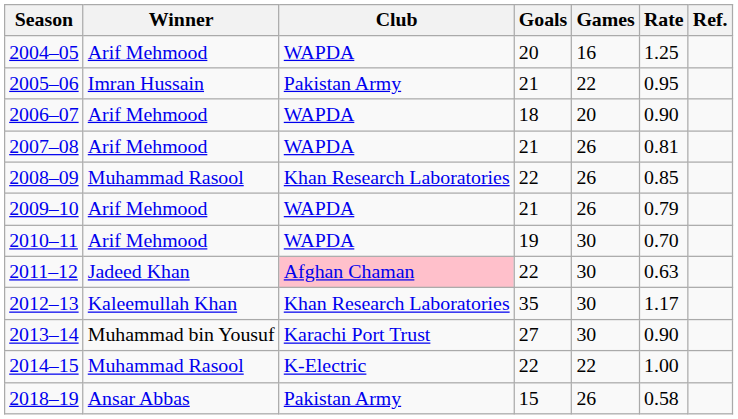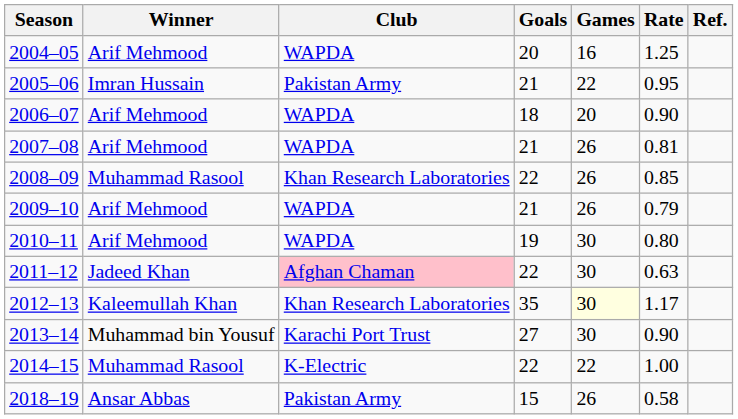 <table class="wikitable sortable">
 <tr>
 <th>Season</th>
 <th>Winner</th>
 <th>Club</th>
 <th>Goals</th>
 <th>Games</th>
 <th>Rate</th>
 <th>Ref.</th>
 </tr>
 <tr>
 <td><a href='#'>2004–05</a></td>
 <td> <a href='#'>Arif Mehmood</a></td>
 <td><a href='#'>WAPDA</a></td>
 <td>20</td>
 <td>16</td>
 <td>1.25</td>
 <td></td>
 </tr>
 <tr>
 <td><a href='#'>2005–06</a></td>
 <td> <a href='#'>Imran Hussain</a></td>
 <td><a href='#'>Pakistan Army</a></td>
 <td>21</td>
 <td>22</td>
 <td>0.95</td>
 <td></td>
 </tr>
 <tr>
 <td><a href='#'>2006–07</a></td>
 <td> <a href='#'>Arif Mehmood</a></td>
 <td><a href='#'>WAPDA</a></td>
 <td>18</td>
 <td>20</td>
 <td>0.90</td>
 <td></td>
 </tr>
 <tr>
 <td><a href='#'>2007–08</a></td>
 <td> <a href='#'>Arif Mehmood</a></td>
 <td><a href='#'>WAPDA</a></td>
 <td>21</td>
 <td>26</td>
 <td>0.81</td>
 <td></td>
 </tr>
 <tr>
 <td><a href='#'>2008–09</a></td>
 <td> <a href='#'>Muhammad Rasool</a></td>
 <td><a href='#'>Khan Research Laboratories</a></td>
 <td>22</td>
 <td>26</td>
 <td>0.85</td>
 <td></td>
 </tr>
 <tr>
 <td><a href='#'>2009–10</a></td>
 <td> <a href='#'>Arif Mehmood</a></td>
 <td><a href='#'>WAPDA</a></td>
 <td>21</td>
 <td>26</td>
 <td>0.79</td>
 <td></td>
 </tr>
 <tr>
 <td><a href='#'>2010–11</a></td>
 <td> <a href='#'>Arif Mehmood</a></td>
 <td><a href='#'>WAPDA</a></td>
 <td>19</td>
 <td>30</td>
-<td>0.70</td>
+<td>0.80</td>
 <td></td>
 </tr>
 <tr>
 <td><a href='#'>2011–12</a></td>
 <td> <a href='#'>Jadeed Khan</a></td>
 <td style="background: pink;"><a href='#'>Afghan Chaman</a></td>
 <td>22</td>
 <td>30</td>
 <td>0.63</td>
 <td></td>
 </tr>
 <tr>
 <td><a href='#'>2012–13</a></td>
 <td> <a href='#'>Kaleemullah Khan</a></td>
 <td><a href='#'>Khan Research Laboratories</a></td>
 <td>35</td>
-<td>30</td>
+<td style="background: lightyellow;">30</td>
 <td>1.17</td>
 <td></td>
 </tr>
 <tr>
 <td><a href='#'>2013–14</a></td>
 <td> Muhammad bin Yousuf</td>
 <td><a href='#'>Karachi Port Trust</a></td>
 <td>27</td>
 <td>30</td>
 <td>0.90</td>
 <td></td>
 </tr>
 <tr>
 <td><a href='#'>2014–15</a></td>
 <td> <a href='#'>Muhammad Rasool</a></td>
 <td><a href='#'>K-Electric</a></td>
 <td>22</td>
 <td>22</td>
 <td>1.00</td>
 <td></td>
 </tr>
 <tr>
 <td><a href='#'>2018–19</a></td>
 <td> <a href='#'>Ansar Abbas</a></td>
 <td><a href='#'>Pakistan Army</a></td>
 <td>15</td>
 <td>26</td>
 <td>0.58</td>
 <td></td>
 </tr>
 </table>
